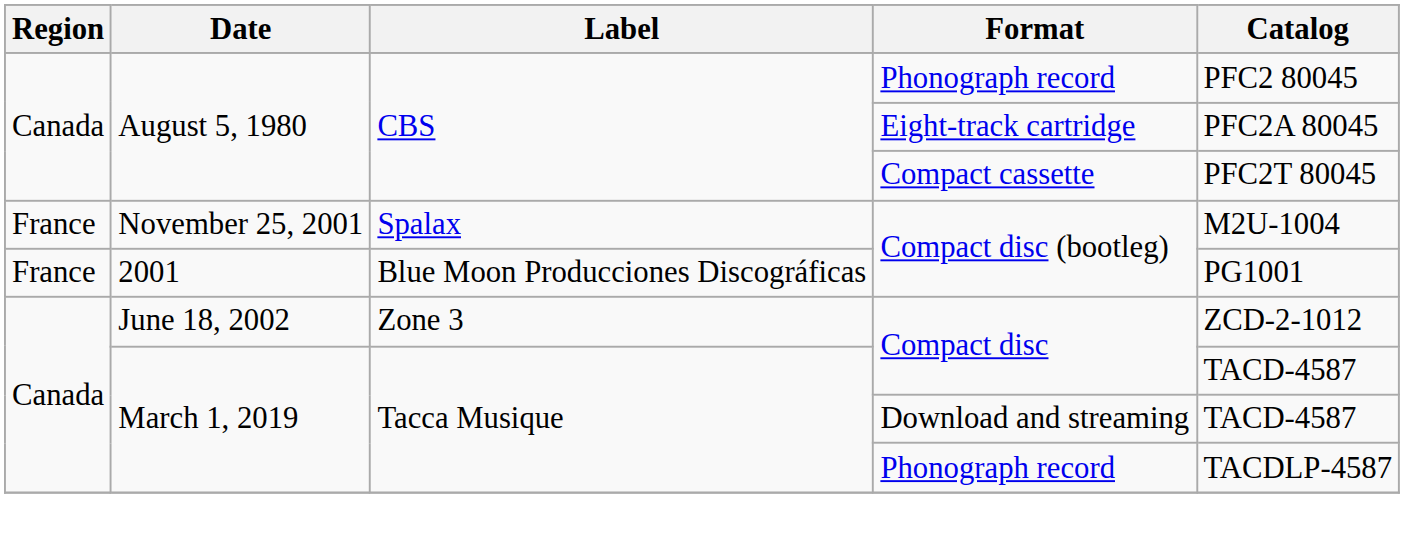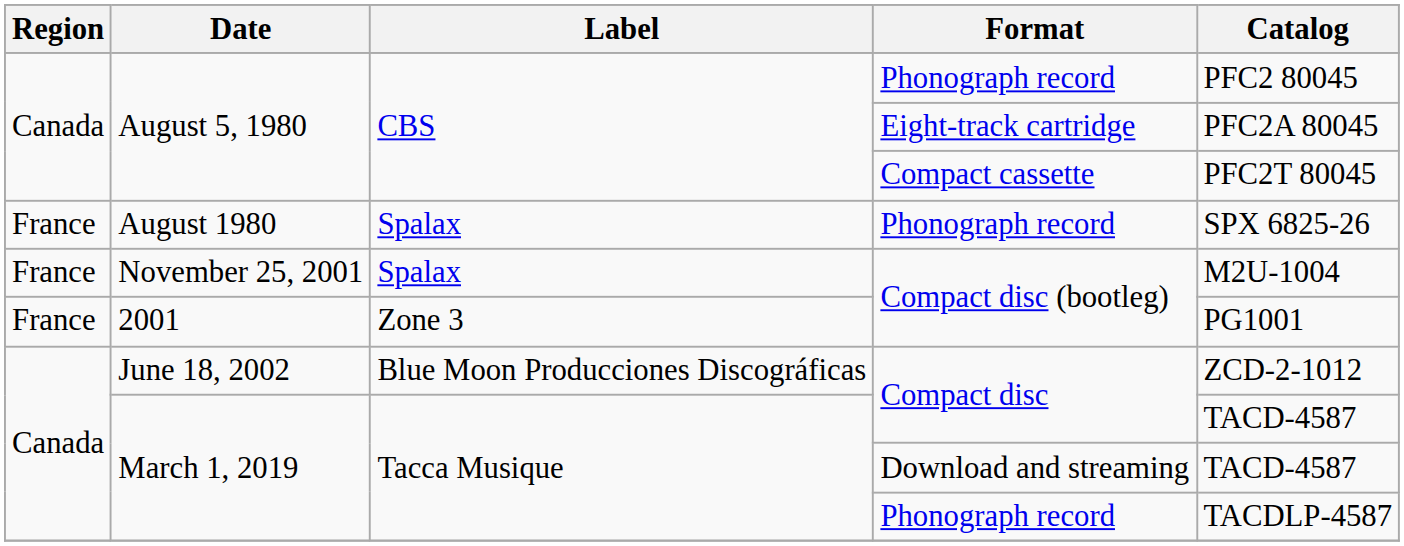 <table class="wikitable" summary="Harmonium en tournée has been released several times since 1980, across a variety of media and markets">
 <tr>
 <th scope="col">Region</th>
 <th scope="col">Date</th>
 <th scope="col">Label</th>
 <th scope="col">Format</th>
 <th scope="col">Catalog</th>
 </tr>
 <tr>
 <td rowspan="3">Canada</td>
 <td rowspan="3">August 5, 1980</td>
 <td rowspan="3"><a href='#'>CBS</a></td>
 <td><a href='#'>Phonograph record</a></td>
 <td>PFC2 80045</td>
 </tr>
 <tr>
 <td><a href='#'>Eight-track cartridge</a></td>
 <td>PFC2A 80045</td>
 </tr>
 <tr>
 <td><a href='#'>Compact cassette</a></td>
 <td>PFC2T 80045</td>
 </tr>
 <tr>
 <td>France</td>
+<td>August 1980</td>
+<td><a href='#'>Spalax</a></td>
+<td><a href='#'>Phonograph record</a></td>
+<td>SPX 6825-26</td>
+</tr>
+<tr>
+<td>France</td>
 <td>November 25, 2001</td>
 <td><a href='#'>Spalax</a></td>
 <td rowspan="2"><a href='#'>Compact disc</a> (bootleg)</td>
 <td>M2U-1004</td>
 </tr>
 <tr>
 <td>France</td>
 <td>2001</td>
-<td>Blue Moon Producciones Discográficas</td>
+<td>Zone 3</td>
 <td>PG1001</td>
 </tr>
 <tr>
 <td rowspan="4">Canada</td>
 <td>June 18, 2002</td>
-<td>Zone 3</td>
+<td>Blue Moon Producciones Discográficas</td>
 <td rowspan="2"><a href='#'>Compact disc</a></td>
 <td>ZCD-2-1012</td>
 </tr>
 <tr>
 <td rowspan="3">March 1, 2019</td>
 <td rowspan="3">Tacca Musique</td>
 <td>TACD-4587</td>
 </tr>
 <tr>
 <td>Download and streaming</td>
 <td>TACD-4587</td>
 </tr>
 <tr>
 <td><a href='#'>Phonograph record</a></td>
 <td>TACDLP-4587</td>
 </tr>
 <tr>
 </tr>
 </table>
